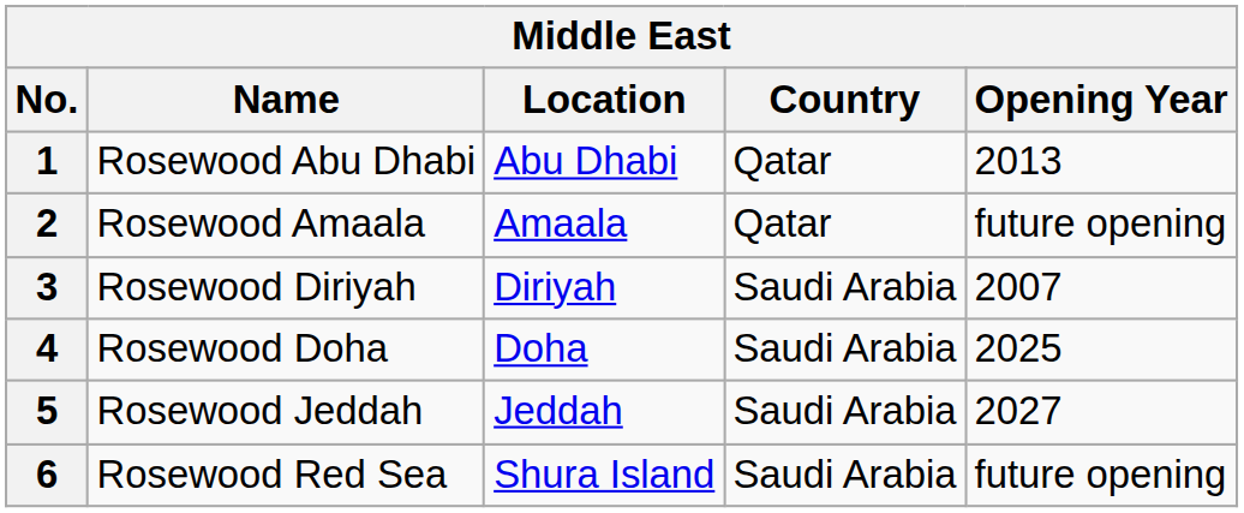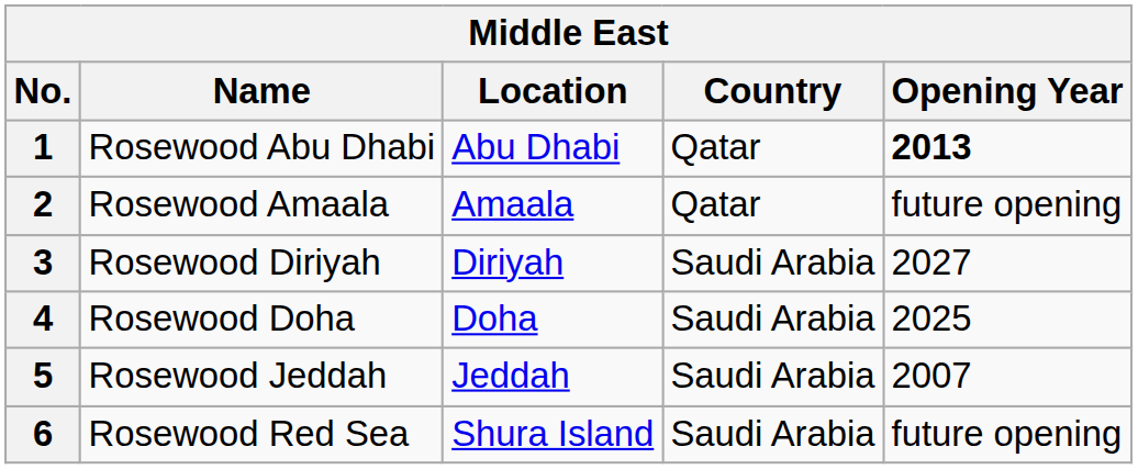 <table class="wikitable sortable">
 <tr>
 <th colspan="6">Middle East</th>
 </tr>
 <tr>
 <th>No.</th>
 <th>Name</th>
 <th>Location</th>
 <th>Country</th>
 <th>Opening Year</th>
 </tr>
 <tr>
 <th>1</th>
 <td>Rosewood Abu Dhabi</td>
 <td><a href='#'>Abu Dhabi</a></td>
 <td>Qatar</td>
-<td>2013</td>
+<td><strong>2013</strong></td>
 </tr>
 <tr>
 <th>2</th>
 <td>Rosewood Amaala</td>
 <td><a href='#'>Amaala</a></td>
 <td>Qatar</td>
 <td>future opening</td>
 </tr>
 <tr>
 <th>3</th>
 <td>Rosewood Diriyah</td>
 <td><a href='#'>Diriyah</a></td>
 <td>Saudi Arabia</td>
-<td>2007</td>
+<td>2027</td>
 </tr>
 <tr>
 <th>4</th>
 <td>Rosewood Doha</td>
 <td><a href='#'>Doha</a></td>
 <td>Saudi Arabia</td>
 <td>2025</td>
 </tr>
 <tr>
 <th>5</th>
 <td>Rosewood Jeddah</td>
 <td><a href='#'>Jeddah</a></td>
 <td>Saudi Arabia</td>
-<td>2027</td>
+<td>2007</td>
 </tr>
 <tr>
 <th>6</th>
 <td>Rosewood Red Sea</td>
 <td><a href='#'>Shura Island</a></td>
 <td>Saudi Arabia</td>
 <td>future opening</td>
 </tr>
 </table>
